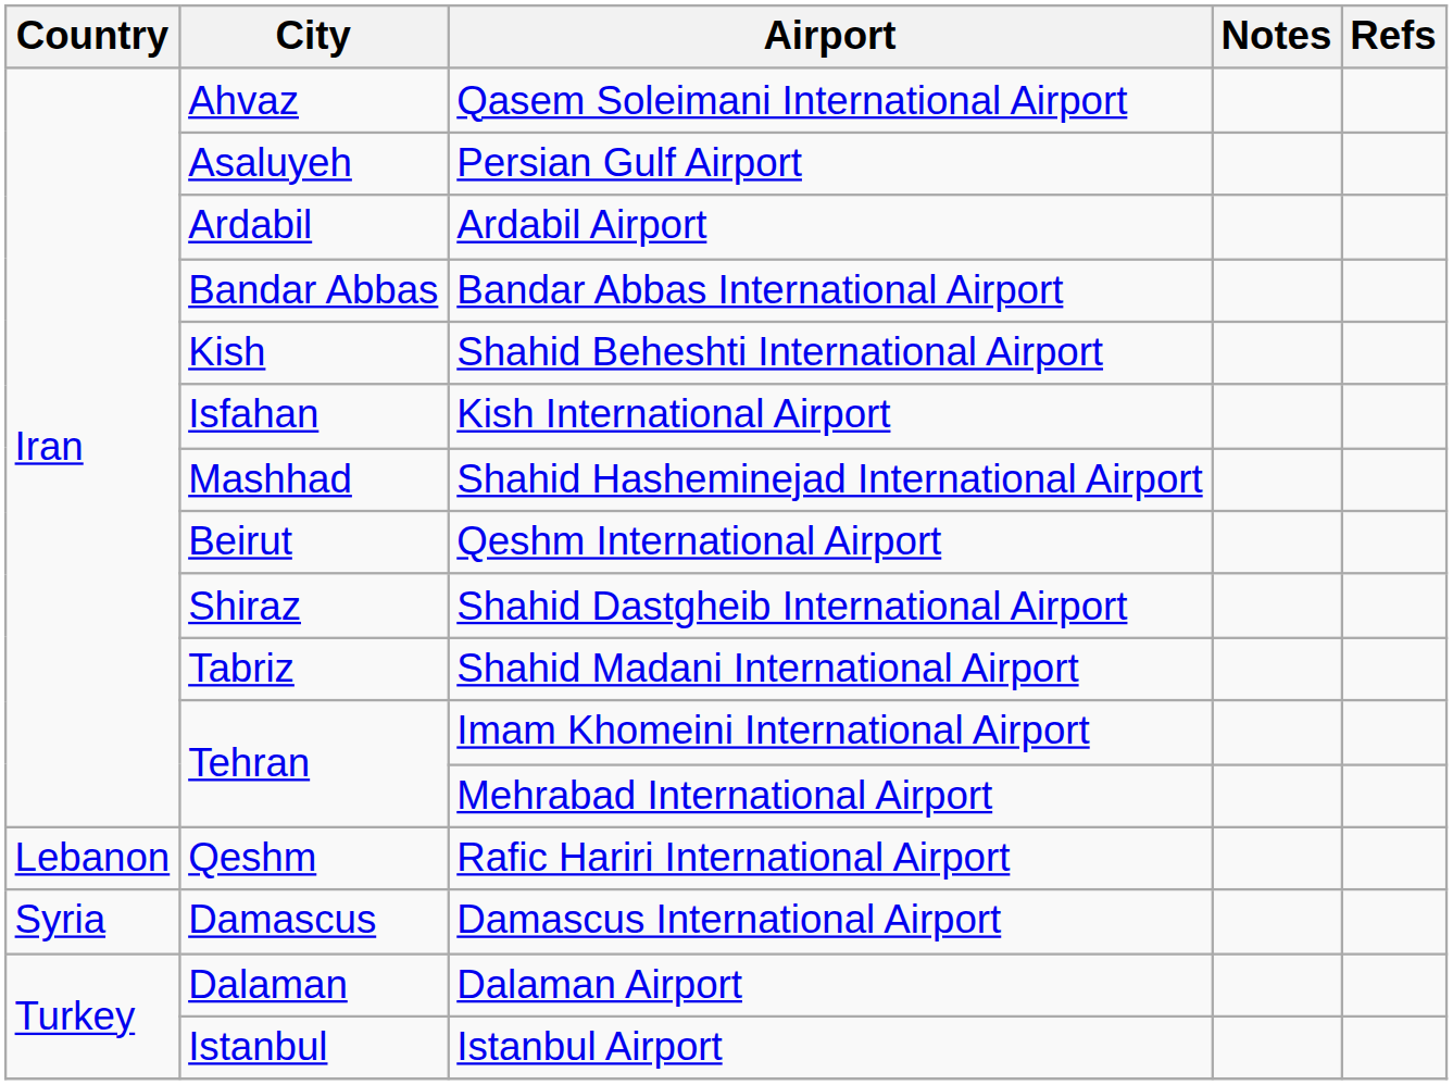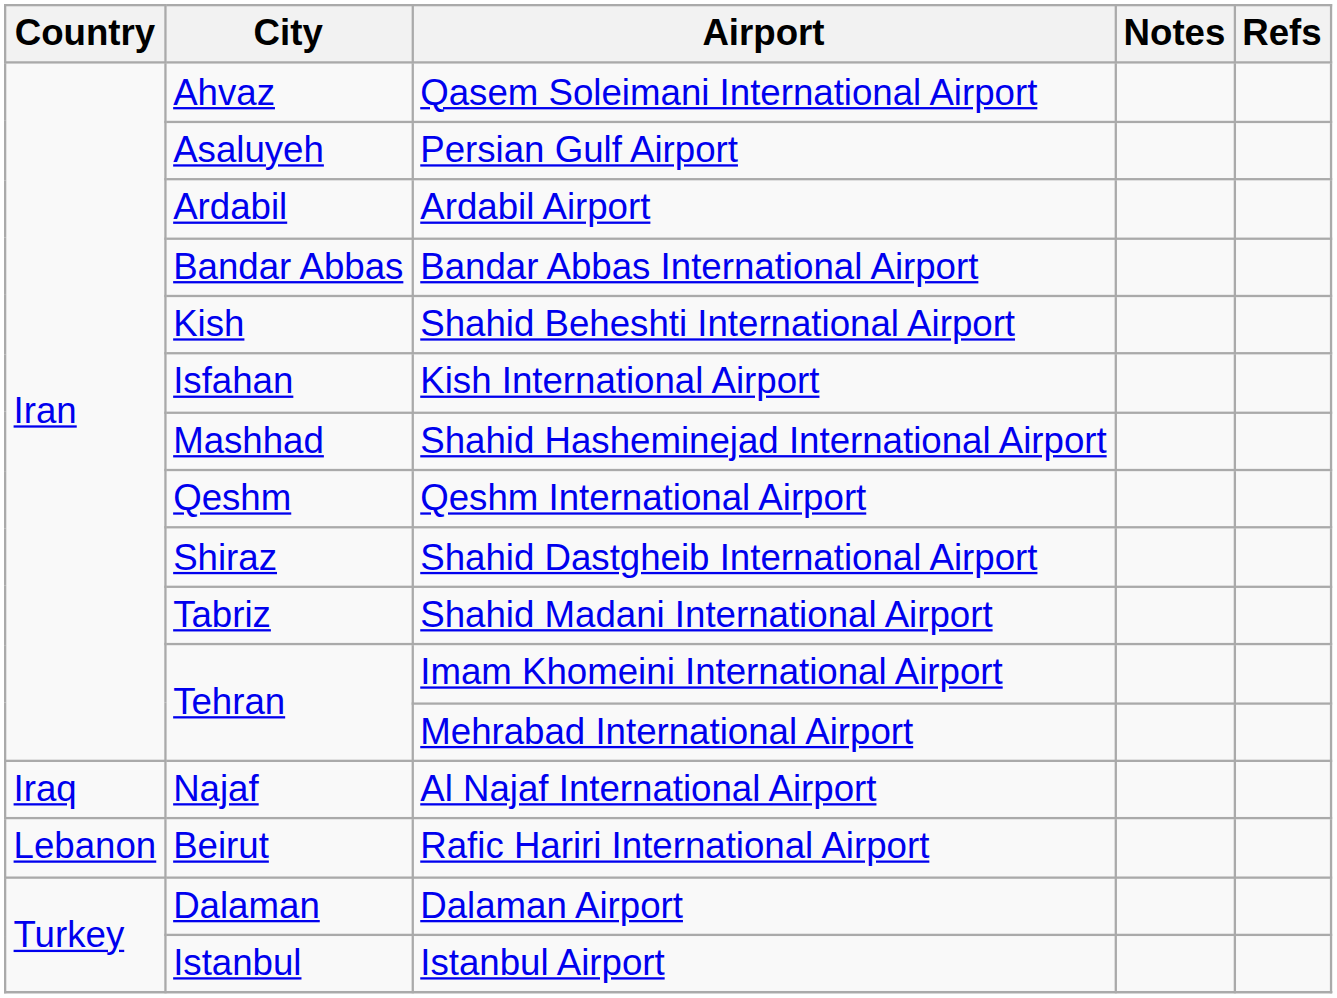 <table class="wikitable sortable">
 <tr>
 <th>Country</th>
 <th>City</th>
 <th>Airport</th>
 <th>Notes</th>
 <th class="unsortable">Refs</th>
 </tr>
 <tr>
 <td rowspan="12"><a href='#'>Iran</a></td>
 <td><a href='#'>Ahvaz</a></td>
 <td><a href='#'>Qasem Soleimani International Airport</a></td>
 <td align=center></td>
 <td align=center></td>
 </tr>
 <tr>
 <td><a href='#'>Asaluyeh</a></td>
 <td><a href='#'>Persian Gulf Airport</a></td>
 <td align=center></td>
 <td align=center></td>
 </tr>
 <tr>
 <td><a href='#'>Ardabil</a></td>
 <td><a href='#'>Ardabil Airport</a></td>
 <td align=center></td>
 <td align=center></td>
 </tr>
 <tr>
 <td><a href='#'>Bandar Abbas</a></td>
 <td><a href='#'>Bandar Abbas International Airport</a></td>
 <td align=center></td>
 <td align=center></td>
 </tr>
 <tr>
 <td><a href='#'>Kish</a></td>
 <td><a href='#'>Shahid Beheshti International Airport</a></td>
 <td align=center></td>
 <td align=center></td>
 </tr>
 <tr>
 <td><a href='#'>Isfahan</a></td>
 <td><a href='#'>Kish International Airport</a></td>
 <td></td>
 <td align=center></td>
 </tr>
 <tr>
 <td><a href='#'>Mashhad</a></td>
 <td><a href='#'>Shahid Hasheminejad International Airport</a></td>
 <td></td>
 <td align=center></td>
 </tr>
 <tr>
-<td><a href='#'>Beirut</a></td>
+<td><a href='#'>Qeshm</a></td>
 <td><a href='#'>Qeshm International Airport</a></td>
 <td align=center></td>
 <td align=center></td>
 </tr>
 <tr>
 <td><a href='#'>Shiraz</a></td>
 <td><a href='#'>Shahid Dastgheib International Airport</a></td>
 <td align=center></td>
 <td align=center></td>
 </tr>
 <tr>
 <td><a href='#'>Tabriz</a></td>
 <td><a href='#'>Shahid Madani International Airport</a></td>
 <td align=center></td>
 <td align=center></td>
 </tr>
 <tr>
 <td rowspan="2"><a href='#'>Tehran</a></td>
 <td><a href='#'>Imam Khomeini International Airport</a></td>
 <td></td>
 <td align=center></td>
 </tr>
 <tr>
 <td><a href='#'>Mehrabad International Airport</a></td>
 <td></td>
 <td align=center></td>
 </tr>
 <tr>
-<td><a href='#'>Lebanon</a></td>
-<td><a href='#'>Qeshm</a></td>
-<td><a href='#'>Rafic Hariri International Airport</a></td>
+<td><a href='#'>Iraq</a></td>
+<td><a href='#'>Najaf</a></td>
+<td><a href='#'>Al Najaf International Airport</a></td>
 <td></td>
 <td align=center></td>
 </tr>
 <tr>
-<td><a href='#'>Syria</a></td>
-<td><a href='#'>Damascus</a></td>
-<td><a href='#'>Damascus International Airport</a></td>
+<td><a href='#'>Lebanon</a></td>
+<td><a href='#'>Beirut</a></td>
+<td><a href='#'>Rafic Hariri International Airport</a></td>
 <td></td>
 <td align=center></td>
 </tr>
 <tr>
 <td rowspan="2"><a href='#'>Turkey</a></td>
 <td><a href='#'>Dalaman</a></td>
 <td><a href='#'>Dalaman Airport</a></td>
 <td></td>
 <td align=center></td>
 </tr>
 <tr>
 <td><a href='#'>Istanbul</a></td>
 <td><a href='#'>Istanbul Airport</a></td>
 <td align=center></td>
 <td align=center></td>
 </tr>
 <tr>
 </tr>
 </table>
